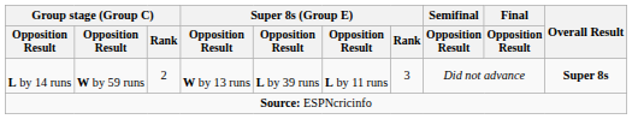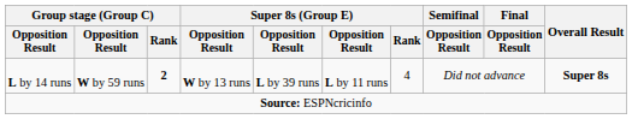 <table class=wikitable style=font-size:90%;text-align:center>
 <tr>
 <th colspan=3>Group stage (Group C)</th>
 <th colspan=4>Super 8s (Group E)</th>
 <th>Semifinal</th>
 <th>Final</th>
 <th rowspan=2>Overall Result</th>
 </tr>
 <tr style=font-size:95%>
 <th>Opposition<br>Result</th>
 <th>Opposition<br>Result</th>
 <th>Rank</th>
 <th>Opposition<br>Result</th>
 <th>Opposition<br>Result</th>
 <th>Opposition<br>Result</th>
 <th>Rank</th>
 <th>Opposition<br>Result</th>
 <th>Opposition<br>Result</th>
 </tr>
 <tr>
 <td><br><strong>L</strong> by 14 runs</td>
 <td><br><strong>W</strong> by 59 runs</td>
-<td>2</td>
+<td><strong>2</strong></td>
 <td><br><strong>W</strong> by 13 runs</td>
 <td><br><strong>L</strong> by 39 runs</td>
 <td><br><strong>L</strong> by 11 runs</td>
-<td>3</td>
+<td>4</td>
 <td colspan="2"><em>Did not advance</em></td>
 <td><strong>Super 8s</strong></td>
 </tr>
 <tr>
 <td colspan="11"><strong>Source:</strong> ESPNcricinfo</td>
 </tr>
 </table>
